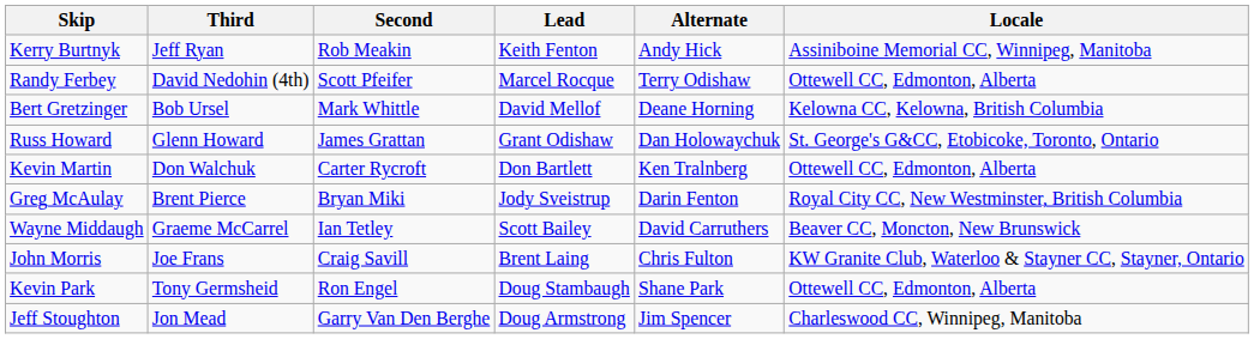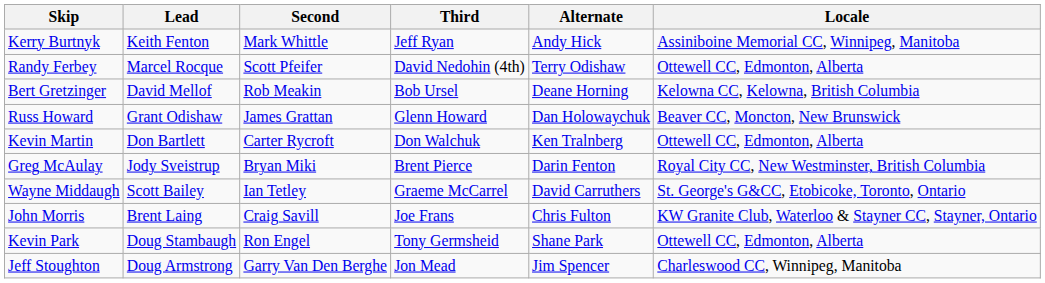 <table class="wikitable">
 <tr>
 <th>Skip</th>
+<th>Lead</th>
+<th>Second</th>
 <th>Third</th>
-<th>Second</th>
-<th>Lead</th>
 <th>Alternate</th>
 <th>Locale</th>
 </tr>
 <tr>
 <td><a href='#'>Kerry Burtnyk</a></td>
+<td><a href='#'>Keith Fenton</a></td>
+<td><a href='#'>Mark Whittle</a></td>
 <td><a href='#'>Jeff Ryan</a></td>
-<td><a href='#'>Rob Meakin</a></td>
-<td><a href='#'>Keith Fenton</a></td>
 <td><a href='#'>Andy Hick</a></td>
 <td> <a href='#'>Assiniboine Memorial CC</a>, <a href='#'>Winnipeg</a>, <a href='#'>Manitoba</a></td>
 </tr>
 <tr>
 <td><a href='#'>Randy Ferbey</a></td>
+<td><a href='#'>Marcel Rocque</a></td>
+<td><a href='#'>Scott Pfeifer</a></td>
 <td><a href='#'>David Nedohin</a> (4th)</td>
-<td><a href='#'>Scott Pfeifer</a></td>
-<td><a href='#'>Marcel Rocque</a></td>
 <td><a href='#'>Terry Odishaw</a></td>
 <td> <a href='#'>Ottewell CC</a>, <a href='#'>Edmonton</a>, <a href='#'>Alberta</a></td>
 </tr>
 <tr>
 <td><a href='#'>Bert Gretzinger</a></td>
+<td><a href='#'>David Mellof</a></td>
+<td><a href='#'>Rob Meakin</a></td>
 <td><a href='#'>Bob Ursel</a></td>
-<td><a href='#'>Mark Whittle</a></td>
-<td><a href='#'>David Mellof</a></td>
 <td><a href='#'>Deane Horning</a></td>
 <td> <a href='#'>Kelowna CC</a>, <a href='#'>Kelowna</a>, <a href='#'>British Columbia</a></td>
 </tr>
 <tr>
 <td><a href='#'>Russ Howard</a></td>
+<td><a href='#'>Grant Odishaw</a></td>
+<td><a href='#'>James Grattan</a></td>
 <td><a href='#'>Glenn Howard</a></td>
-<td><a href='#'>James Grattan</a></td>
-<td><a href='#'>Grant Odishaw</a></td>
 <td><a href='#'>Dan Holowaychuk</a></td>
-<td> <a href='#'>St. George's G&CC</a>, <a href='#'>Etobicoke, Toronto</a>, <a href='#'>Ontario</a></td>
+<td> <a href='#'>Beaver CC</a>, <a href='#'>Moncton</a>, <a href='#'>New Brunswick</a></td>
 </tr>
 <tr>
 <td><a href='#'>Kevin Martin</a></td>
+<td><a href='#'>Don Bartlett</a></td>
+<td><a href='#'>Carter Rycroft</a></td>
 <td><a href='#'>Don Walchuk</a></td>
-<td><a href='#'>Carter Rycroft</a></td>
-<td><a href='#'>Don Bartlett</a></td>
 <td><a href='#'>Ken Tralnberg</a></td>
 <td> <a href='#'>Ottewell CC</a>, <a href='#'>Edmonton</a>, <a href='#'>Alberta</a></td>
 </tr>
 <tr>
 <td><a href='#'>Greg McAulay</a></td>
+<td><a href='#'>Jody Sveistrup</a></td>
+<td><a href='#'>Bryan Miki</a></td>
 <td><a href='#'>Brent Pierce</a></td>
-<td><a href='#'>Bryan Miki</a></td>
-<td><a href='#'>Jody Sveistrup</a></td>
 <td><a href='#'>Darin Fenton</a></td>
 <td> <a href='#'>Royal City CC</a>, <a href='#'>New Westminster, British Columbia</a></td>
 </tr>
 <tr>
 <td><a href='#'>Wayne Middaugh</a></td>
+<td><a href='#'>Scott Bailey</a></td>
+<td><a href='#'>Ian Tetley</a></td>
 <td><a href='#'>Graeme McCarrel</a></td>
-<td><a href='#'>Ian Tetley</a></td>
-<td><a href='#'>Scott Bailey</a></td>
 <td><a href='#'>David Carruthers</a></td>
-<td> <a href='#'>Beaver CC</a>, <a href='#'>Moncton</a>, <a href='#'>New Brunswick</a></td>
+<td> <a href='#'>St. George's G&CC</a>, <a href='#'>Etobicoke, Toronto</a>, <a href='#'>Ontario</a></td>
 </tr>
 <tr>
 <td><a href='#'>John Morris</a></td>
+<td><a href='#'>Brent Laing</a></td>
+<td><a href='#'>Craig Savill</a></td>
 <td><a href='#'>Joe Frans</a></td>
-<td><a href='#'>Craig Savill</a></td>
-<td><a href='#'>Brent Laing</a></td>
 <td><a href='#'>Chris Fulton</a></td>
 <td> <a href='#'>KW Granite Club</a>, <a href='#'>Waterloo</a> & <a href='#'>Stayner CC</a>, <a href='#'>Stayner, Ontario</a></td>
 </tr>
 <tr>
 <td><a href='#'>Kevin Park</a></td>
+<td><a href='#'>Doug Stambaugh</a></td>
+<td><a href='#'>Ron Engel</a></td>
 <td><a href='#'>Tony Germsheid</a></td>
-<td><a href='#'>Ron Engel</a></td>
-<td><a href='#'>Doug Stambaugh</a></td>
 <td><a href='#'>Shane Park</a></td>
 <td> <a href='#'>Ottewell CC</a>, <a href='#'>Edmonton</a>, <a href='#'>Alberta</a></td>
 </tr>
 <tr>
 <td><a href='#'>Jeff Stoughton</a></td>
+<td><a href='#'>Doug Armstrong</a></td>
+<td><a href='#'>Garry Van Den Berghe</a></td>
 <td><a href='#'>Jon Mead</a></td>
-<td><a href='#'>Garry Van Den Berghe</a></td>
-<td><a href='#'>Doug Armstrong</a></td>
 <td><a href='#'>Jim Spencer</a></td>
 <td> <a href='#'>Charleswood CC</a>, Winnipeg, Manitoba</td>
 </tr>
 </table>
